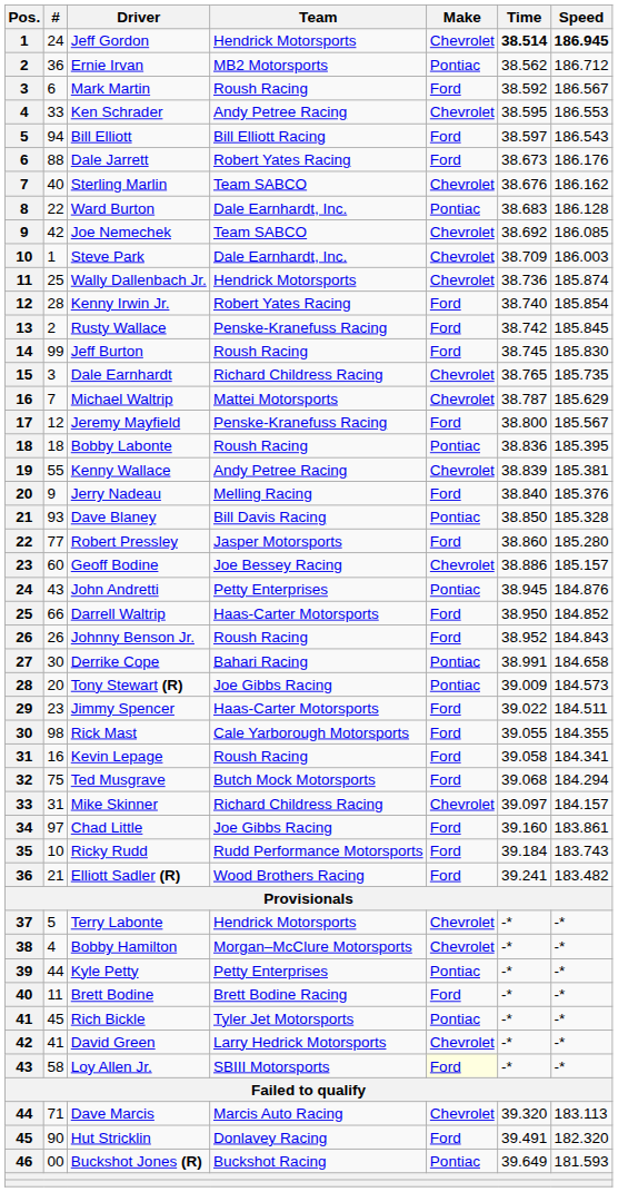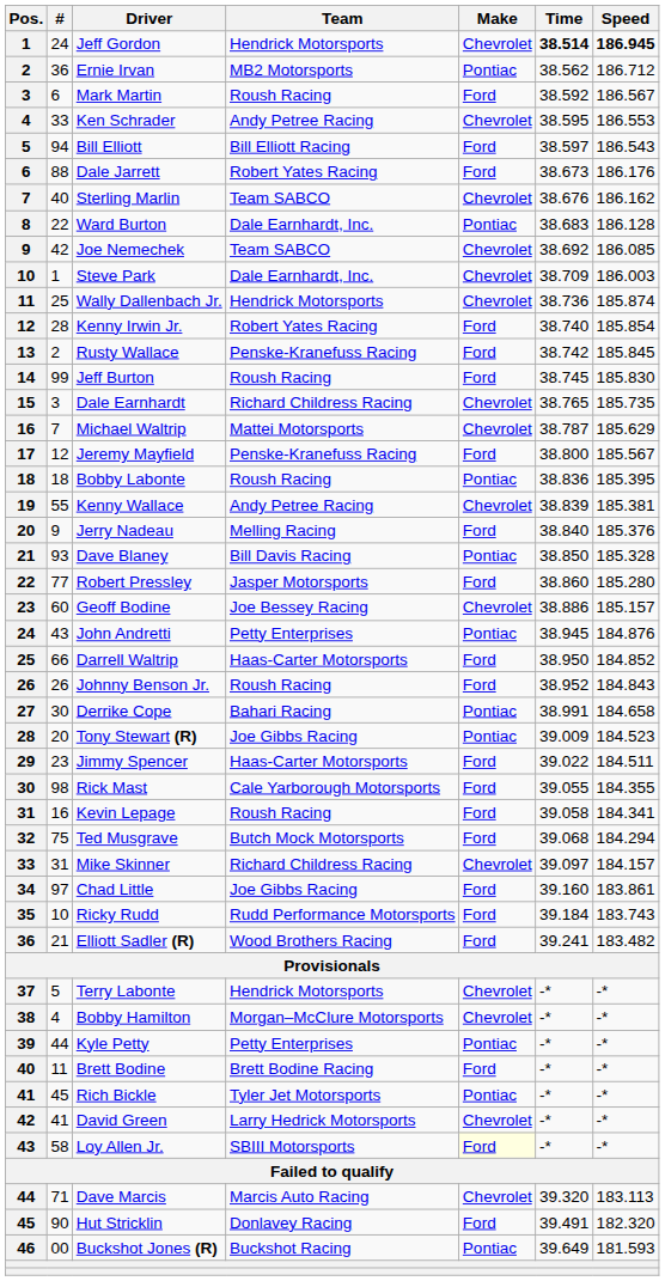 <table class="wikitable" style="font-size:95%">
 <tr>
 <th>Pos.</th>
 <th>#</th>
 <th>Driver</th>
 <th>Team</th>
 <th>Make</th>
 <th>Time</th>
 <th>Speed</th>
 </tr>
 <tr>
 <th>1</th>
 <td>24</td>
 <td><a href='#'>Jeff Gordon</a></td>
 <td><a href='#'>Hendrick Motorsports</a></td>
 <td><a href='#'>Chevrolet</a></td>
 <td><strong>38.514</strong></td>
 <td><strong>186.945</strong></td>
 </tr>
 <tr>
 <th>2</th>
 <td>36</td>
 <td><a href='#'>Ernie Irvan</a></td>
 <td><a href='#'>MB2 Motorsports</a></td>
 <td><a href='#'>Pontiac</a></td>
 <td>38.562</td>
 <td>186.712</td>
 </tr>
 <tr>
 <th>3</th>
 <td>6</td>
 <td><a href='#'>Mark Martin</a></td>
 <td><a href='#'>Roush Racing</a></td>
 <td><a href='#'>Ford</a></td>
 <td>38.592</td>
 <td>186.567</td>
 </tr>
 <tr>
 <th>4</th>
 <td>33</td>
 <td><a href='#'>Ken Schrader</a></td>
 <td><a href='#'>Andy Petree Racing</a></td>
 <td><a href='#'>Chevrolet</a></td>
 <td>38.595</td>
 <td>186.553</td>
 </tr>
 <tr>
 <th>5</th>
 <td>94</td>
 <td><a href='#'>Bill Elliott</a></td>
 <td><a href='#'>Bill Elliott Racing</a></td>
 <td><a href='#'>Ford</a></td>
 <td>38.597</td>
 <td>186.543</td>
 </tr>
 <tr>
 <th>6</th>
 <td>88</td>
 <td><a href='#'>Dale Jarrett</a></td>
 <td><a href='#'>Robert Yates Racing</a></td>
 <td><a href='#'>Ford</a></td>
 <td>38.673</td>
 <td>186.176</td>
 </tr>
 <tr>
 <th>7</th>
 <td>40</td>
 <td><a href='#'>Sterling Marlin</a></td>
 <td><a href='#'>Team SABCO</a></td>
 <td><a href='#'>Chevrolet</a></td>
 <td>38.676</td>
 <td>186.162</td>
 </tr>
 <tr>
 <th>8</th>
 <td>22</td>
 <td><a href='#'>Ward Burton</a></td>
 <td><a href='#'>Dale Earnhardt, Inc.</a></td>
 <td><a href='#'>Pontiac</a></td>
 <td>38.683</td>
 <td>186.128</td>
 </tr>
 <tr>
 <th>9</th>
 <td>42</td>
 <td><a href='#'>Joe Nemechek</a></td>
 <td><a href='#'>Team SABCO</a></td>
 <td><a href='#'>Chevrolet</a></td>
 <td>38.692</td>
 <td>186.085</td>
 </tr>
 <tr>
 <th>10</th>
 <td>1</td>
 <td><a href='#'>Steve Park</a></td>
 <td><a href='#'>Dale Earnhardt, Inc.</a></td>
 <td><a href='#'>Chevrolet</a></td>
 <td>38.709</td>
 <td>186.003</td>
 </tr>
 <tr>
 <th>11</th>
 <td>25</td>
 <td><a href='#'>Wally Dallenbach Jr.</a></td>
 <td><a href='#'>Hendrick Motorsports</a></td>
 <td><a href='#'>Chevrolet</a></td>
 <td>38.736</td>
 <td>185.874</td>
 </tr>
 <tr>
 <th>12</th>
 <td>28</td>
 <td><a href='#'>Kenny Irwin Jr.</a></td>
 <td><a href='#'>Robert Yates Racing</a></td>
 <td><a href='#'>Ford</a></td>
 <td>38.740</td>
 <td>185.854</td>
 </tr>
 <tr>
 <th>13</th>
 <td>2</td>
 <td><a href='#'>Rusty Wallace</a></td>
 <td><a href='#'>Penske-Kranefuss Racing</a></td>
 <td><a href='#'>Ford</a></td>
 <td>38.742</td>
 <td>185.845</td>
 </tr>
 <tr>
 <th>14</th>
 <td>99</td>
 <td><a href='#'>Jeff Burton</a></td>
 <td><a href='#'>Roush Racing</a></td>
 <td><a href='#'>Ford</a></td>
 <td>38.745</td>
 <td>185.830</td>
 </tr>
 <tr>
 <th>15</th>
 <td>3</td>
 <td><a href='#'>Dale Earnhardt</a></td>
 <td><a href='#'>Richard Childress Racing</a></td>
 <td><a href='#'>Chevrolet</a></td>
 <td>38.765</td>
 <td>185.735</td>
 </tr>
 <tr>
 <th>16</th>
 <td>7</td>
 <td><a href='#'>Michael Waltrip</a></td>
 <td><a href='#'>Mattei Motorsports</a></td>
 <td><a href='#'>Chevrolet</a></td>
 <td>38.787</td>
 <td>185.629</td>
 </tr>
 <tr>
 <th>17</th>
 <td>12</td>
 <td><a href='#'>Jeremy Mayfield</a></td>
 <td><a href='#'>Penske-Kranefuss Racing</a></td>
 <td><a href='#'>Ford</a></td>
 <td>38.800</td>
 <td>185.567</td>
 </tr>
 <tr>
 <th>18</th>
 <td>18</td>
 <td><a href='#'>Bobby Labonte</a></td>
 <td><a href='#'>Roush Racing</a></td>
 <td><a href='#'>Pontiac</a></td>
 <td>38.836</td>
 <td>185.395</td>
 </tr>
 <tr>
 <th>19</th>
 <td>55</td>
 <td><a href='#'>Kenny Wallace</a></td>
 <td><a href='#'>Andy Petree Racing</a></td>
 <td><a href='#'>Chevrolet</a></td>
 <td>38.839</td>
 <td>185.381</td>
 </tr>
 <tr>
 <th>20</th>
 <td>9</td>
 <td><a href='#'>Jerry Nadeau</a></td>
 <td><a href='#'>Melling Racing</a></td>
 <td><a href='#'>Ford</a></td>
 <td>38.840</td>
 <td>185.376</td>
 </tr>
 <tr>
 <th>21</th>
 <td>93</td>
 <td><a href='#'>Dave Blaney</a></td>
 <td><a href='#'>Bill Davis Racing</a></td>
 <td><a href='#'>Pontiac</a></td>
 <td>38.850</td>
 <td>185.328</td>
 </tr>
 <tr>
 <th>22</th>
 <td>77</td>
 <td><a href='#'>Robert Pressley</a></td>
 <td><a href='#'>Jasper Motorsports</a></td>
 <td><a href='#'>Ford</a></td>
 <td>38.860</td>
 <td>185.280</td>
 </tr>
 <tr>
 <th>23</th>
 <td>60</td>
 <td><a href='#'>Geoff Bodine</a></td>
 <td><a href='#'>Joe Bessey Racing</a></td>
 <td><a href='#'>Chevrolet</a></td>
 <td>38.886</td>
 <td>185.157</td>
 </tr>
 <tr>
 <th>24</th>
 <td>43</td>
 <td><a href='#'>John Andretti</a></td>
 <td><a href='#'>Petty Enterprises</a></td>
 <td><a href='#'>Pontiac</a></td>
 <td>38.945</td>
 <td>184.876</td>
 </tr>
 <tr>
 <th>25</th>
 <td>66</td>
 <td><a href='#'>Darrell Waltrip</a></td>
 <td><a href='#'>Haas-Carter Motorsports</a></td>
 <td><a href='#'>Ford</a></td>
 <td>38.950</td>
 <td>184.852</td>
 </tr>
 <tr>
 <th>26</th>
 <td>26</td>
 <td><a href='#'>Johnny Benson Jr.</a></td>
 <td><a href='#'>Roush Racing</a></td>
 <td><a href='#'>Ford</a></td>
 <td>38.952</td>
 <td>184.843</td>
 </tr>
 <tr>
 <th>27</th>
 <td>30</td>
 <td><a href='#'>Derrike Cope</a></td>
 <td><a href='#'>Bahari Racing</a></td>
 <td><a href='#'>Pontiac</a></td>
 <td>38.991</td>
 <td>184.658</td>
 </tr>
 <tr>
 <th>28</th>
 <td>20</td>
 <td><a href='#'>Tony Stewart</a> <strong>(R)</strong></td>
 <td><a href='#'>Joe Gibbs Racing</a></td>
 <td><a href='#'>Pontiac</a></td>
 <td>39.009</td>
-<td>184.573</td>
+<td>184.523</td>
 </tr>
 <tr>
 <th>29</th>
 <td>23</td>
 <td><a href='#'>Jimmy Spencer</a></td>
 <td><a href='#'>Haas-Carter Motorsports</a></td>
 <td><a href='#'>Ford</a></td>
 <td>39.022</td>
 <td>184.511</td>
 </tr>
 <tr>
 <th>30</th>
 <td>98</td>
 <td><a href='#'>Rick Mast</a></td>
 <td><a href='#'>Cale Yarborough Motorsports</a></td>
 <td><a href='#'>Ford</a></td>
 <td>39.055</td>
 <td>184.355</td>
 </tr>
 <tr>
 <th>31</th>
 <td>16</td>
 <td><a href='#'>Kevin Lepage</a></td>
 <td><a href='#'>Roush Racing</a></td>
 <td><a href='#'>Ford</a></td>
 <td>39.058</td>
 <td>184.341</td>
 </tr>
 <tr>
 <th>32</th>
 <td>75</td>
 <td><a href='#'>Ted Musgrave</a></td>
 <td><a href='#'>Butch Mock Motorsports</a></td>
 <td><a href='#'>Ford</a></td>
 <td>39.068</td>
 <td>184.294</td>
 </tr>
 <tr>
 <th>33</th>
 <td>31</td>
 <td><a href='#'>Mike Skinner</a></td>
 <td><a href='#'>Richard Childress Racing</a></td>
 <td><a href='#'>Chevrolet</a></td>
 <td>39.097</td>
 <td>184.157</td>
 </tr>
 <tr>
 <th>34</th>
 <td>97</td>
 <td><a href='#'>Chad Little</a></td>
 <td><a href='#'>Joe Gibbs Racing</a></td>
 <td><a href='#'>Ford</a></td>
 <td>39.160</td>
 <td>183.861</td>
 </tr>
 <tr>
 <th>35</th>
 <td>10</td>
 <td><a href='#'>Ricky Rudd</a></td>
 <td><a href='#'>Rudd Performance Motorsports</a></td>
 <td><a href='#'>Ford</a></td>
 <td>39.184</td>
 <td>183.743</td>
 </tr>
 <tr>
 <th>36</th>
 <td>21</td>
 <td><a href='#'>Elliott Sadler</a> <strong>(R)</strong></td>
 <td><a href='#'>Wood Brothers Racing</a></td>
 <td><a href='#'>Ford</a></td>
 <td>39.241</td>
 <td>183.482</td>
 </tr>
 <tr>
 <th colspan="7">Provisionals</th>
 </tr>
 <tr>
 <th>37</th>
 <td>5</td>
 <td><a href='#'>Terry Labonte</a></td>
 <td><a href='#'>Hendrick Motorsports</a></td>
 <td><a href='#'>Chevrolet</a></td>
 <td>-*</td>
 <td>-*</td>
 </tr>
 <tr>
 <th>38</th>
 <td>4</td>
 <td><a href='#'>Bobby Hamilton</a></td>
 <td><a href='#'>Morgan–McClure Motorsports</a></td>
 <td><a href='#'>Chevrolet</a></td>
 <td>-*</td>
 <td>-*</td>
 </tr>
 <tr>
 <th>39</th>
 <td>44</td>
 <td><a href='#'>Kyle Petty</a></td>
 <td><a href='#'>Petty Enterprises</a></td>
 <td><a href='#'>Pontiac</a></td>
 <td>-*</td>
 <td>-*</td>
 </tr>
 <tr>
 <th>40</th>
 <td>11</td>
 <td><a href='#'>Brett Bodine</a></td>
 <td><a href='#'>Brett Bodine Racing</a></td>
 <td><a href='#'>Ford</a></td>
 <td>-*</td>
 <td>-*</td>
 </tr>
 <tr>
 <th>41</th>
 <td>45</td>
 <td><a href='#'>Rich Bickle</a></td>
 <td><a href='#'>Tyler Jet Motorsports</a></td>
 <td><a href='#'>Pontiac</a></td>
 <td>-*</td>
 <td>-*</td>
 </tr>
 <tr>
 <th>42</th>
 <td>41</td>
 <td><a href='#'>David Green</a></td>
 <td><a href='#'>Larry Hedrick Motorsports</a></td>
 <td><a href='#'>Chevrolet</a></td>
 <td>-*</td>
 <td>-*</td>
 </tr>
 <tr>
 <th>43</th>
 <td>58</td>
 <td><a href='#'>Loy Allen Jr.</a></td>
 <td><a href='#'>SBIII Motorsports</a></td>
 <td style="background: lightyellow;"><a href='#'>Ford</a></td>
 <td>-*</td>
 <td>-*</td>
 </tr>
 <tr>
 <th colspan="7">Failed to qualify</th>
 </tr>
 <tr>
 <th>44</th>
 <td>71</td>
 <td><a href='#'>Dave Marcis</a></td>
 <td><a href='#'>Marcis Auto Racing</a></td>
 <td><a href='#'>Chevrolet</a></td>
 <td>39.320</td>
 <td>183.113</td>
 </tr>
 <tr>
 <th>45</th>
 <td>90</td>
 <td><a href='#'>Hut Stricklin</a></td>
 <td><a href='#'>Donlavey Racing</a></td>
 <td><a href='#'>Ford</a></td>
 <td>39.491</td>
 <td>182.320</td>
 </tr>
 <tr>
 <th>46</th>
 <td>00</td>
 <td><a href='#'>Buckshot Jones</a> <strong>(R)</strong></td>
 <td><a href='#'>Buckshot Racing</a></td>
 <td><a href='#'>Pontiac</a></td>
 <td>39.649</td>
 <td>181.593</td>
 </tr>
 <tr>
 <th colspan="7"></th>
 </tr>
 <tr>
 <th colspan="7"></th>
 </tr>
 </table>
